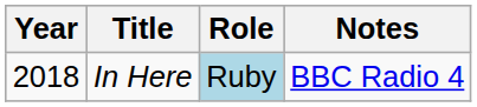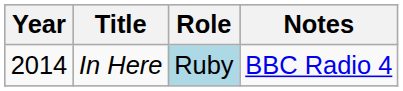 <table class="wikitable sortable">
 <tr>
 <th>Year</th>
 <th>Title</th>
 <th>Role</th>
 <th class="unsortable">Notes</th>
 </tr>
 <tr>
-<td>2018</td>
+<td>2014</td>
 <td><em>In Here</em></td>
 <td style="background: lightblue;">Ruby</td>
 <td><a href='#'>BBC Radio 4</a></td>
 </tr>
 </table>
